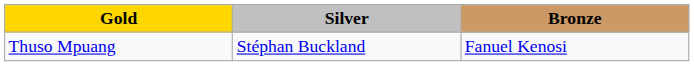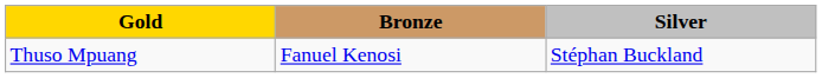 <table class="wikitable" style="text-align:left">
 <tr align="center">
 <td width=200 bgcolor=gold><strong>Gold</strong></td>
+<td width=200 bgcolor=CC9966><strong>Bronze</strong></td>
 <td width=200 bgcolor=silver><strong>Silver</strong></td>
-<td width=200 bgcolor=CC9966><strong>Bronze</strong></td>
 </tr>
 <tr>
 <td><a href='#'>Thuso Mpuang</a><br><em></em></td>
+<td><a href='#'>Fanuel Kenosi</a><br><em></em></td>
 <td><a href='#'>Stéphan Buckland</a><br><em></em></td>
-<td><a href='#'>Fanuel Kenosi</a><br><em></em></td>
 </tr>
 </table>
